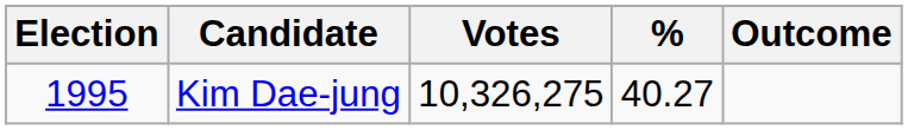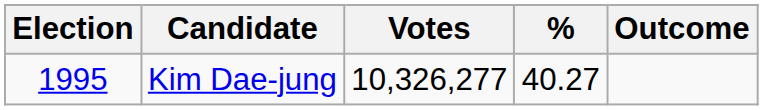 <table class="wikitable" style="text-align:center">
 <tr>
 <th>Election</th>
 <th>Candidate</th>
 <th>Votes</th>
 <th>%</th>
 <th>Outcome</th>
 </tr>
 <tr>
 <td><a href='#'>1995</a></td>
 <td><a href='#'>Kim Dae-jung</a></td>
-<td>10,326,275</td>
+<td>10,326,277</td>
 <td>40.27</td>
 <td></td>
 </tr>
 </table>
